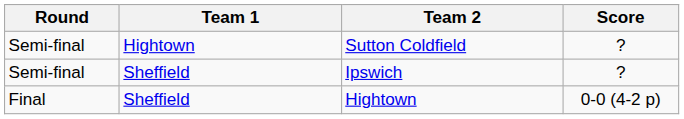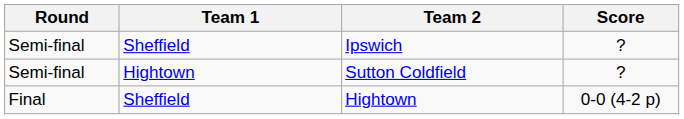 <table class="wikitable" style="font-size: 100%">
 <tr>
 <th width=100>Round</th>
 <th width=200>Team 1</th>
 <th width=200>Team 2</th>
 <th width=100>Score</th>
 </tr>
 <tr>
 <td>Semi-final</td>
-<td><a href='#'>Hightown</a></td>
-<td><a href='#'>Sutton Coldfield</a></td>
+<td><a href='#'>Sheffield</a></td>
+<td><a href='#'>Ipswich</a></td>
 <td align=center>?</td>
 </tr>
 <tr>
 <td>Semi-final</td>
-<td><a href='#'>Sheffield</a></td>
-<td><a href='#'>Ipswich</a></td>
+<td><a href='#'>Hightown</a></td>
+<td><a href='#'>Sutton Coldfield</a></td>
 <td align=center>?</td>
 </tr>
 <tr>
 <td>Final</td>
 <td><a href='#'>Sheffield</a></td>
 <td><a href='#'>Hightown</a></td>
 <td align=center>0-0 (4-2 p)</td>
 </tr>
 </table>
